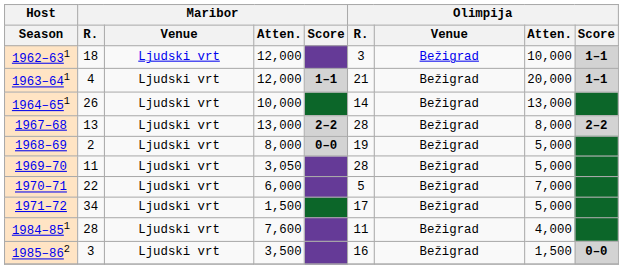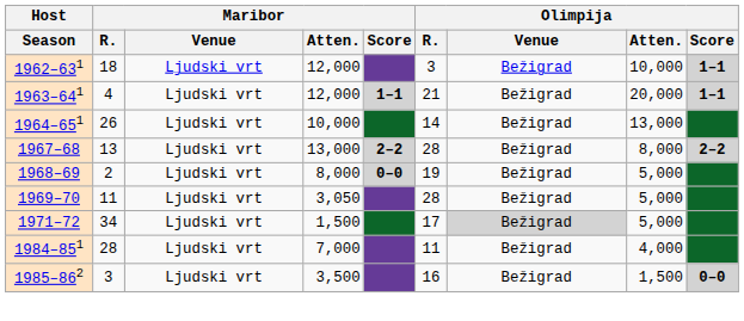 <table class="wikitable" style="text-align: center; font-size: 12px">
 <tr bgcolor=#f5f5f5>
 <th>Host</th>
 <th colspan=4>Maribor</th>
 <th colspan=4>Olimpija</th>
 </tr>
 <tr>
 <th width="65">Season</th>
 <th width="20">R.</th>
 <th width="140">Venue</th>
 <th width="40">Atten.</th>
 <th width="30">Score</th>
 <th width="20">R.</th>
 <th width="140">Venue</th>
 <th width="40">Atten.</th>
 <th width="30">Score</th>
 </tr>
 <tr>
 <td bgcolor=#ffe4c4><a href='#'>1962–63</a><sup>1</sup></td>
 <td>18</td>
 <td align="center"><a href='#'>Ljudski vrt</a></td>
 <td align="right">12,000</td>
 <td style="background-color:#653A97"></td>
 <td>3</td>
 <td align="center"><a href='#'>Bežigrad</a></td>
 <td align="right">10,000</td>
 <td style="background-color:#D3D3D3"><strong>1–1</strong></td>
 </tr>
 <tr>
 <td bgcolor=#ffe4c4><a href='#'>1963–64</a><sup>1</sup></td>
 <td>4</td>
 <td align="center">Ljudski vrt</td>
 <td align="right">12,000</td>
 <td style="background-color:#D3D3D3"><strong>1–1</strong></td>
 <td>21</td>
 <td align="center">Bežigrad</td>
 <td align="right">20,000</td>
 <td style="background-color:#D3D3D3"><strong>1–1</strong></td>
 </tr>
 <tr>
 <td bgcolor=#ffe4c4><a href='#'>1964–65</a><sup>1</sup></td>
 <td>26</td>
 <td align="center">Ljudski vrt</td>
 <td align="right">10,000</td>
 <td style="background-color:#0c6629"></td>
 <td>14</td>
 <td align="center">Bežigrad</td>
 <td align="right">13,000</td>
 <td style="background-color:#0c6629"></td>
 </tr>
 <tr>
 <td bgcolor=#ffe4c4><a href='#'>1967–68</a></td>
 <td>13</td>
 <td align="center">Ljudski vrt</td>
 <td align="right">13,000</td>
 <td style="background-color:#D3D3D3"><strong>2–2</strong></td>
 <td>28</td>
 <td align="center">Bežigrad</td>
 <td align="right">8,000</td>
 <td style="background-color:#D3D3D3"><strong>2–2</strong></td>
 </tr>
 <tr>
 <td bgcolor=#ffe4c4><a href='#'>1968–69</a></td>
 <td>2</td>
 <td align="center">Ljudski vrt</td>
 <td align="right">8,000</td>
 <td style="background-color:#D3D3D3"><strong>0–0</strong></td>
 <td>19</td>
 <td align="center">Bežigrad</td>
 <td align="right">5,000</td>
 <td style="background-color:#0c6629"></td>
 </tr>
 <tr>
 <td bgcolor=#ffe4c4><a href='#'>1969–70</a></td>
 <td>11</td>
 <td align="center">Ljudski vrt</td>
 <td align="right">3,050</td>
 <td style="background-color:#653A97"></td>
 <td>28</td>
 <td align="center">Bežigrad</td>
 <td align="right">5,000</td>
 <td style="background-color:#0c6629"></td>
 </tr>
 <tr>
-<td bgcolor=#ffe4c4><a href='#'>1970–71</a></td>
-<td>22</td>
-<td align="center">Ljudski vrt</td>
-<td align="right">6,000</td>
-<td style="background-color:#653A97"></td>
-<td>5</td>
-<td align="center">Bežigrad</td>
-<td align="right">7,000</td>
-<td style="background-color:#0c6629"></td>
-</tr>
-<tr>
 <td bgcolor=#ffe4c4><a href='#'>1971–72</a></td>
 <td>34</td>
 <td align="center">Ljudski vrt</td>
 <td align="right">1,500</td>
 <td style="background-color:#0c6629"></td>
 <td>17</td>
-<td align="center">Bežigrad</td>
+<td align="center" style="background: lightgrey;">Bežigrad</td>
 <td align="right">5,000</td>
 <td style="background-color:#0c6629"></td>
 </tr>
 <tr>
 <td bgcolor=#ffe4c4><a href='#'>1984–85</a><sup>1</sup></td>
 <td>28</td>
 <td align="center">Ljudski vrt</td>
-<td align="right">7,600</td>
+<td align="right">7,000</td>
 <td style="background-color:#653A97"></td>
 <td>11</td>
 <td align="center">Bežigrad</td>
 <td align="right">4,000</td>
 <td style="background-color:#0c6629"></td>
 </tr>
 <tr>
 <td bgcolor=#ffe4c4><a href='#'>1985–86</a><sup>2</sup></td>
 <td>3</td>
 <td align="center">Ljudski vrt</td>
 <td align="right">3,500</td>
 <td style="background-color:#653A97"></td>
 <td>16</td>
 <td align="center">Bežigrad</td>
 <td align="right">1,500</td>
 <td style="background-color:#D3D3D3"><strong>0–0</strong></td>
 </tr>
 <tr>
 </tr>
 </table>
